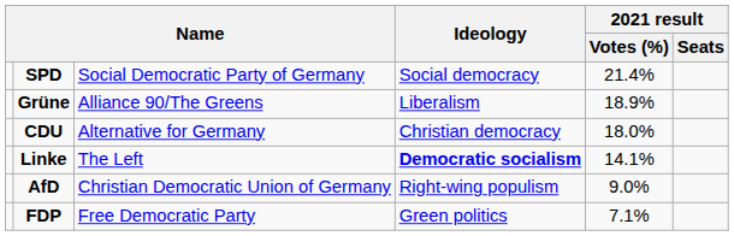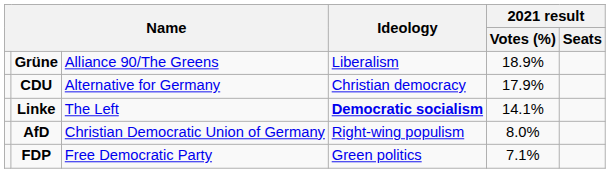 <table class="wikitable">
 <tr>
 <th rowspan=2 colspan=3>Name</th>
 <th rowspan=2>Ideology</th>
 <th colspan=2>2021 result</th>
 </tr>
 <tr>
 <th>Votes (%)</th>
 <th>Seats</th>
-</tr>
-<tr>
-<td bgcolor=></td>
-<td align=center><strong>SPD</strong></td>
-<td><a href='#'>Social Democratic Party of Germany</a><br></td>
-<td><a href='#'>Social democracy</a></td>
-<td align=center>21.4%</td>
-<td></td>
 </tr>
 <tr>
 <td bgcolor=></td>
 <td align=center><strong>Grüne</strong></td>
 <td><a href='#'>Alliance 90/The Greens</a><br></td>
 <td><a href='#'>Liberalism</a></td>
 <td align=center>18.9%</td>
 <td></td>
 </tr>
 <tr>
 <td bgcolor=></td>
 <td align=center><strong>CDU</strong></td>
 <td><a href='#'>Alternative for Germany</a><br></td>
 <td><a href='#'>Christian democracy</a></td>
-<td align=center>18.0%</td>
+<td align=center>17.9%</td>
 <td></td>
 </tr>
 <tr>
 <td bgcolor=></td>
 <td align=center><strong>Linke</strong></td>
 <td><a href='#'>The Left</a><br></td>
 <td><strong><a href='#'>Democratic socialism</a></strong></td>
 <td align=center>14.1%</td>
 <td></td>
 </tr>
 <tr>
 <td bgcolor=></td>
 <td align=center><strong>AfD</strong></td>
 <td><a href='#'>Christian Democratic Union of Germany</a><br></td>
 <td><a href='#'>Right-wing populism</a></td>
-<td align=center>9.0%</td>
+<td align=center>8.0%</td>
 <td></td>
 </tr>
 <tr>
 <td bgcolor=></td>
 <td align=center><strong>FDP</strong></td>
 <td><a href='#'>Free Democratic Party</a><br></td>
 <td><a href='#'>Green politics</a></td>
 <td align=center>7.1%</td>
 <td></td>
 </tr>
 </table>
